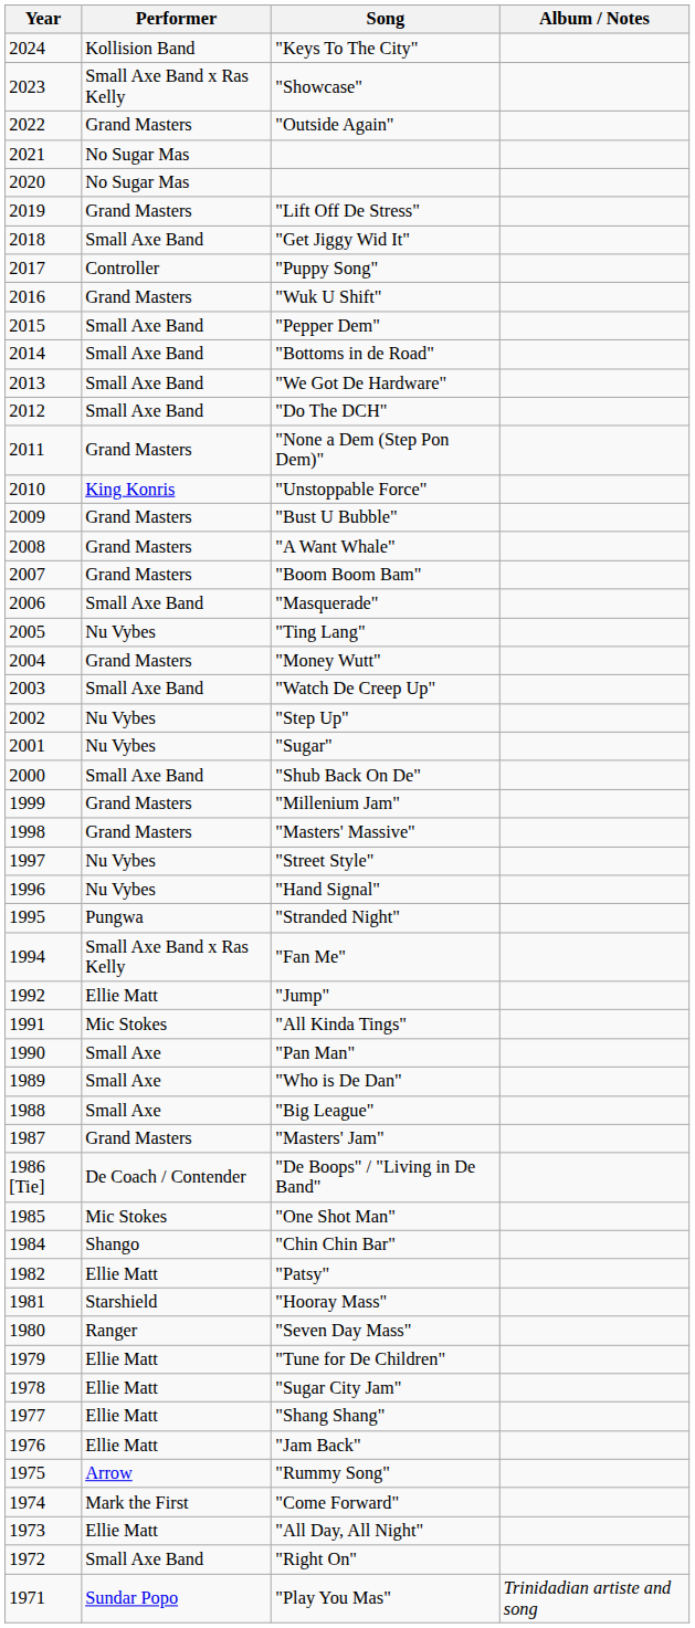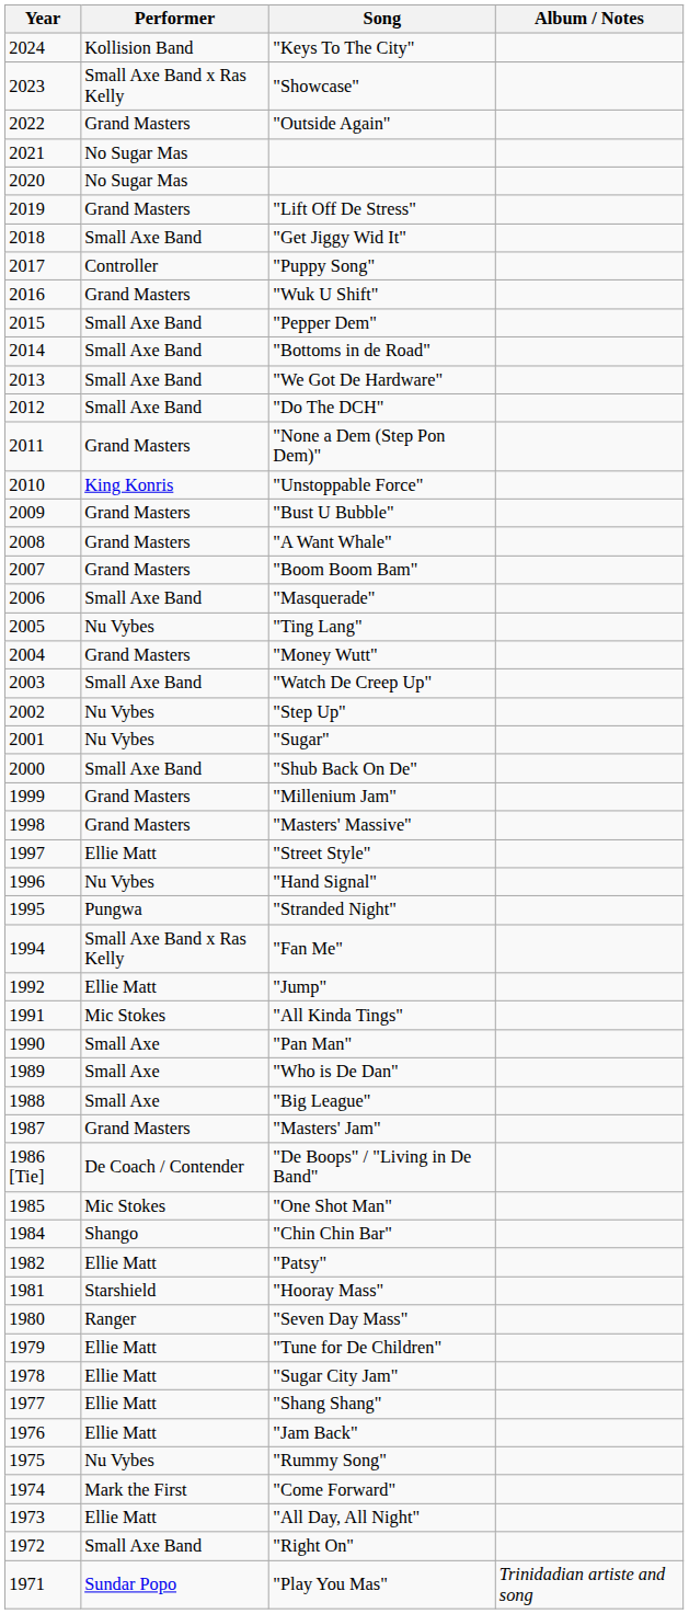 <table class="wikitable sortable">
 <tr>
 <th>Year</th>
 <th>Performer</th>
 <th>Song</th>
 <th>Album / Notes</th>
 </tr>
 <tr>
 <td>2024</td>
 <td>Kollision Band</td>
 <td>"Keys To The City"</td>
 <td></td>
 </tr>
 <tr>
 </tr>
 <tr>
 <td>2023</td>
 <td>Small Axe Band x Ras Kelly</td>
 <td>"Showcase"</td>
 <td></td>
 </tr>
 <tr>
 <td>2022</td>
 <td>Grand Masters</td>
 <td>"Outside Again"</td>
 <td></td>
 </tr>
 <tr>
 <td>2021</td>
 <td>No Sugar Mas</td>
 <td></td>
 <td></td>
 </tr>
 <tr>
 <td>2020</td>
 <td>No Sugar Mas</td>
 <td></td>
 <td></td>
 </tr>
 <tr>
 <td>2019</td>
 <td>Grand Masters</td>
 <td>"Lift Off De Stress"</td>
 <td></td>
 </tr>
 <tr>
 <td>2018</td>
 <td>Small Axe Band</td>
 <td>"Get Jiggy Wid It"</td>
 <td></td>
 </tr>
 <tr>
 <td>2017</td>
 <td>Controller</td>
 <td>"Puppy Song"</td>
 <td></td>
 </tr>
 <tr>
 <td>2016</td>
 <td>Grand Masters</td>
 <td>"Wuk U Shift"</td>
 <td></td>
 </tr>
 <tr>
 <td>2015</td>
 <td>Small Axe Band</td>
 <td>"Pepper Dem"</td>
 <td></td>
 </tr>
 <tr>
 <td>2014</td>
 <td>Small Axe Band</td>
 <td>"Bottoms in de Road"</td>
 <td></td>
 </tr>
 <tr>
 <td>2013</td>
 <td>Small Axe Band</td>
 <td>"We Got De Hardware"</td>
 <td></td>
 </tr>
 <tr>
 <td>2012</td>
 <td>Small Axe Band</td>
 <td>"Do The DCH"</td>
 <td></td>
 </tr>
 <tr>
 <td>2011</td>
 <td>Grand Masters</td>
 <td>"None a Dem (Step Pon Dem)"</td>
 <td></td>
 </tr>
 <tr>
 <td>2010</td>
 <td><a href='#'>King Konris</a></td>
 <td>"Unstoppable Force"</td>
 <td></td>
 </tr>
 <tr>
 <td>2009</td>
 <td>Grand Masters</td>
 <td>"Bust U Bubble"</td>
 <td></td>
 </tr>
 <tr>
 <td>2008</td>
 <td>Grand Masters</td>
 <td>"A Want Whale"</td>
 <td></td>
 </tr>
 <tr>
 <td>2007</td>
 <td>Grand Masters</td>
 <td>"Boom Boom Bam"</td>
 <td></td>
 </tr>
 <tr>
 <td>2006</td>
 <td>Small Axe Band</td>
 <td>"Masquerade"</td>
 <td></td>
 </tr>
 <tr>
 <td>2005</td>
 <td>Nu Vybes</td>
 <td>"Ting Lang"</td>
 <td></td>
 </tr>
 <tr>
 <td>2004</td>
 <td>Grand Masters</td>
 <td>"Money Wutt"</td>
 <td></td>
 </tr>
 <tr>
 <td>2003</td>
 <td>Small Axe Band</td>
 <td>"Watch De Creep Up"</td>
 <td></td>
 </tr>
 <tr>
 <td>2002</td>
 <td>Nu Vybes</td>
 <td>"Step Up"</td>
 <td></td>
 </tr>
 <tr>
 <td>2001</td>
 <td>Nu Vybes</td>
 <td>"Sugar"</td>
 <td></td>
 </tr>
 <tr>
 <td>2000</td>
 <td>Small Axe Band</td>
 <td>"Shub Back On De"</td>
 <td></td>
 </tr>
 <tr>
 <td>1999</td>
 <td>Grand Masters</td>
 <td>"Millenium Jam"</td>
 <td></td>
 </tr>
 <tr>
 <td>1998</td>
 <td>Grand Masters</td>
 <td>"Masters' Massive"</td>
 <td></td>
 </tr>
 <tr>
 <td>1997</td>
-<td>Nu Vybes</td>
+<td>Ellie Matt</td>
 <td>"Street Style"</td>
 <td></td>
 </tr>
 <tr>
 <td>1996</td>
 <td>Nu Vybes</td>
 <td>"Hand Signal"</td>
 <td></td>
 </tr>
 <tr>
 <td>1995</td>
 <td>Pungwa</td>
 <td>"Stranded Night"</td>
 <td></td>
 </tr>
 <tr>
 <td>1994</td>
 <td>Small Axe Band x Ras Kelly</td>
 <td>"Fan Me"</td>
 <td></td>
 </tr>
 <tr>
 <td>1992</td>
 <td>Ellie Matt</td>
 <td>"Jump"</td>
 <td></td>
 </tr>
 <tr>
 <td>1991</td>
 <td>Mic Stokes</td>
 <td>"All Kinda Tings"</td>
 <td></td>
 </tr>
 <tr>
 <td>1990</td>
 <td>Small Axe</td>
 <td>"Pan Man"</td>
 <td></td>
 </tr>
 <tr>
 <td>1989</td>
 <td>Small Axe</td>
 <td>"Who is De Dan"</td>
 <td></td>
 </tr>
 <tr>
 <td>1988</td>
 <td>Small Axe</td>
 <td>"Big League"</td>
 <td></td>
 </tr>
 <tr>
 <td>1987</td>
 <td>Grand Masters</td>
 <td>"Masters' Jam"</td>
 <td></td>
 </tr>
 <tr>
 <td>1986 [Tie]</td>
 <td>De Coach / Contender</td>
 <td>"De Boops" / "Living in De Band"</td>
 <td></td>
 </tr>
 <tr>
 <td>1985</td>
 <td>Mic Stokes</td>
 <td>"One Shot Man"</td>
 <td></td>
 </tr>
 <tr>
 <td>1984</td>
 <td>Shango</td>
 <td>"Chin Chin Bar"</td>
 <td></td>
 </tr>
 <tr>
 <td>1982</td>
 <td>Ellie Matt</td>
 <td>"Patsy"</td>
 <td></td>
 </tr>
 <tr>
 <td>1981</td>
 <td>Starshield</td>
 <td>"Hooray Mass"</td>
 <td></td>
 </tr>
 <tr>
 <td>1980</td>
 <td>Ranger</td>
 <td>"Seven Day Mass"</td>
 <td></td>
 </tr>
 <tr>
 <td>1979</td>
 <td>Ellie Matt</td>
 <td>"Tune for De Children"</td>
 <td></td>
 </tr>
 <tr>
 <td>1978</td>
 <td>Ellie Matt</td>
 <td>"Sugar City Jam"</td>
 <td></td>
 </tr>
 <tr>
 <td>1977</td>
 <td>Ellie Matt</td>
 <td>"Shang Shang"</td>
 <td></td>
 </tr>
 <tr>
 <td>1976</td>
 <td>Ellie Matt</td>
 <td>"Jam Back"</td>
 <td></td>
 </tr>
 <tr>
 <td>1975</td>
-<td><a href='#'>Arrow</a></td>
+<td>Nu Vybes</td>
 <td>"Rummy Song"</td>
 <td></td>
 </tr>
 <tr>
 <td>1974</td>
 <td>Mark the First</td>
 <td>"Come Forward"</td>
 <td></td>
 </tr>
 <tr>
 <td>1973</td>
 <td>Ellie Matt</td>
 <td>"All Day, All Night"</td>
 <td></td>
 </tr>
 <tr>
 <td>1972</td>
 <td>Small Axe Band</td>
 <td>"Right On"</td>
 <td></td>
 </tr>
 <tr>
 <td>1971</td>
 <td><a href='#'>Sundar Popo</a></td>
 <td>"Play You Mas"</td>
 <td><em>Trinidadian artiste and song</em></td>
 </tr>
 </table>
